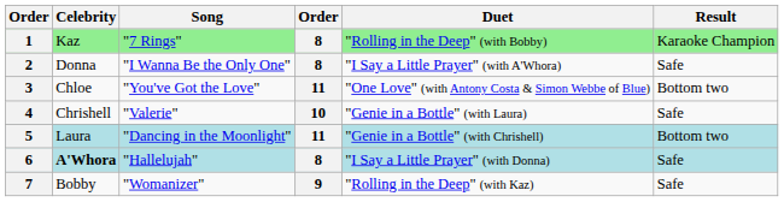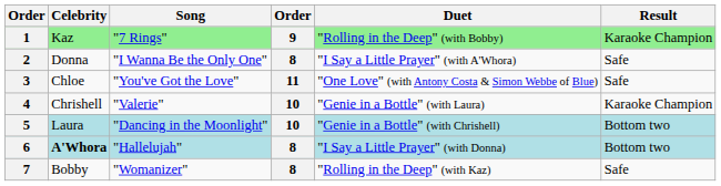 <table class="wikitable sortable collapsed">
 <tr style="text-align:Center; background:#cc;">
 <th>Order</th>
 <th>Celebrity</th>
 <th>Song</th>
 <th>Order</th>
 <th>Duet</th>
 <th>Result</th>
 </tr>
 <tr style="background:lightgreen;">
 <th>1</th>
 <td>Kaz</td>
 <td>"<a href='#'>7 Rings</a>"</td>
-<th>8</th>
+<th>9</th>
 <td>"<a href='#'>Rolling in the Deep</a>" <small>(with Bobby)</small></td>
 <td>Karaoke Champion</td>
 </tr>
 <tr>
 <th>2</th>
 <td>Donna</td>
 <td>"<a href='#'>I Wanna Be the Only One</a>"</td>
 <th>8</th>
 <td>"<a href='#'>I Say a Little Prayer</a>" <small>(with A'Whora)</small></td>
 <td>Safe</td>
 </tr>
 <tr>
 <th>3</th>
 <td>Chloe</td>
 <td>"<a href='#'>You've Got the Love</a>"</td>
 <th>11</th>
 <td>"<a href='#'>One Love</a>" <small>(with <a href='#'>Antony Costa</a> & <a href='#'>Simon Webbe</a> of <a href='#'>Blue</a>)</small></td>
-<td>Bottom two</td>
+<td>Safe</td>
 </tr>
 <tr>
 <th>4</th>
 <td>Chrishell</td>
 <td>"<a href='#'>Valerie</a>"</td>
 <th>10</th>
 <td>"<a href='#'>Genie in a Bottle</a>" <small>(with Laura)</small></td>
-<td>Safe</td>
+<td>Karaoke Champion</td>
 </tr>
 <tr style="background:#b0e0e6;">
 <th>5</th>
 <td>Laura</td>
 <td>"<a href='#'>Dancing in the Moonlight</a>"</td>
-<th>11</th>
+<th>10</th>
 <td>"<a href='#'>Genie in a Bottle</a>" <small>(with Chrishell)</small></td>
 <td>Bottom two</td>
 </tr>
 <tr style="background:#b0e0e6;">
 <th>6</th>
 <td><strong>A'Whora</strong></td>
 <td>"<a href='#'>Hallelujah</a>"</td>
 <th>8</th>
 <td>"<a href='#'>I Say a Little Prayer</a>" <small>(with Donna)</small></td>
-<td>Safe</td>
+<td>Bottom two</td>
 </tr>
 <tr>
 <th>7</th>
 <td>Bobby</td>
 <td>"<a href='#'>Womanizer</a>"</td>
-<th>9</th>
+<th>8</th>
 <td>"<a href='#'>Rolling in the Deep</a>" <small>(with Kaz)</small></td>
 <td>Safe</td>
 </tr>
 </table>
